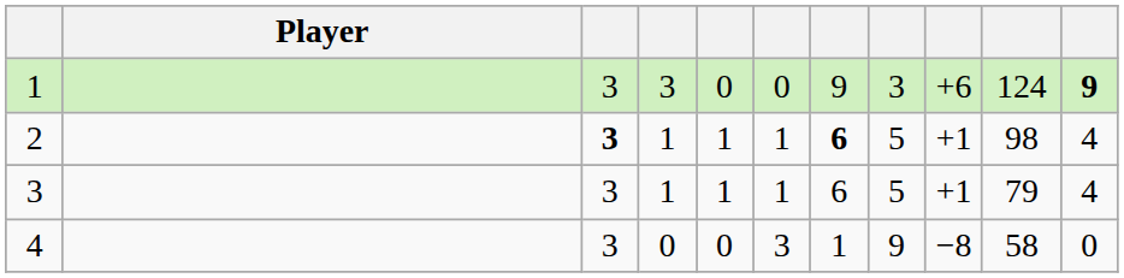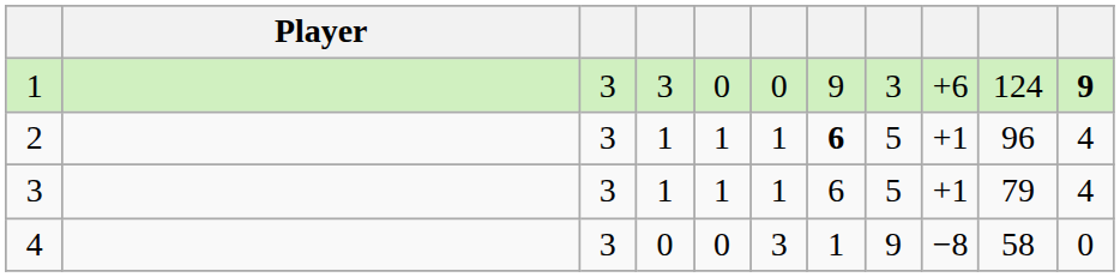 <table class="wikitable" style="text-align:center; margin: 1em auto 1em auto, align:left">
 <tr>
 <th width=20></th>
 <th width=240>Player</th>
 <th width=20></th>
 <th width=20></th>
 <th width=20></th>
 <th width=20></th>
 <th width=20></th>
 <th width=20></th>
 <th width=20></th>
 <th width=30></th>
 <th width=20></th>
 </tr>
 <tr style="background:#D0F0C0;">
 <td>1</td>
 <td align=left></td>
 <td>3</td>
 <td>3</td>
 <td>0</td>
 <td>0</td>
 <td>9</td>
 <td>3</td>
 <td>+6</td>
 <td>124</td>
 <td><strong>9</strong></td>
 </tr>
 <tr style=>
 <td>2</td>
 <td align=left></td>
-<td><strong>3</strong></td>
+<td>3</td>
 <td>1</td>
 <td>1</td>
 <td>1</td>
 <td><strong>6</strong></td>
 <td>5</td>
 <td>+1</td>
-<td>98</td>
+<td>96</td>
 <td>4</td>
 </tr>
 <tr style=>
 <td>3</td>
 <td align=left></td>
 <td>3</td>
 <td>1</td>
 <td>1</td>
 <td>1</td>
 <td>6</td>
 <td>5</td>
 <td>+1</td>
 <td>79</td>
 <td>4</td>
 </tr>
 <tr style=>
 <td>4</td>
 <td align=left></td>
 <td>3</td>
 <td>0</td>
 <td>0</td>
 <td>3</td>
 <td>1</td>
 <td>9</td>
 <td>−8</td>
 <td>58</td>
 <td>0</td>
 </tr>
 </table>
